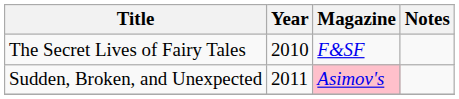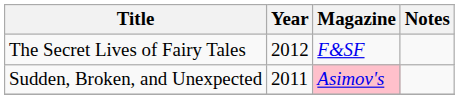 <table class='wikitable sortable'>
 <tr>
 <th>Title</th>
 <th>Year</th>
 <th>Magazine</th>
 <th>Notes</th>
 </tr>
 <tr>
 <td data-sort-value="secret lives of fairy tales">The Secret Lives of Fairy Tales</td>
-<td>2010</td>
+<td>2012</td>
 <td><em><a href='#'>F&SF</a></em></td>
 <td></td>
 </tr>
 <tr>
 <td>Sudden, Broken, and  Unexpected</td>
 <td>2011</td>
 <td style="background: pink;"><em><a href='#'>Asimov's</a></em></td>
 <td></td>
 </tr>
 <tr>
 </tr>
 </table>
